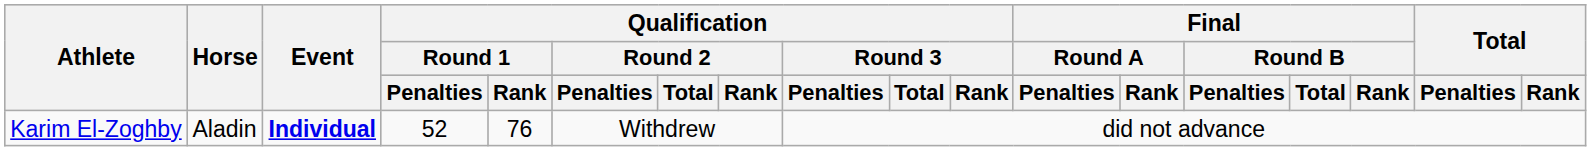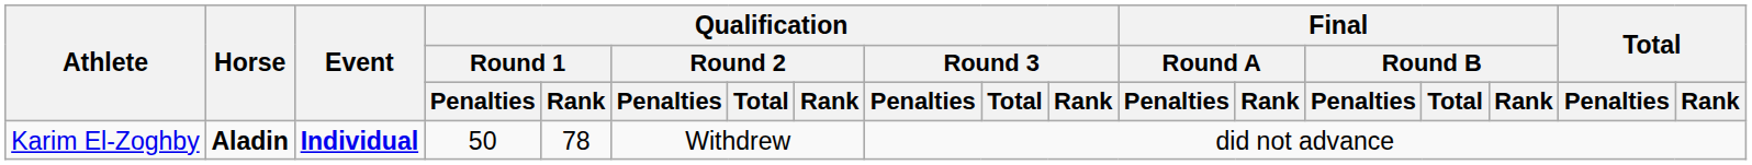 <table class="wikitable" style="font-size:90%">
 <tr>
 <th rowspan="3">Athlete</th>
 <th rowspan="3">Horse</th>
 <th rowspan="3">Event</th>
 <th colspan="8">Qualification</th>
 <th colspan="5">Final</th>
 <th rowspan=2 colspan="2">Total</th>
 </tr>
 <tr style="font-size:95%">
 <th colspan="2">Round 1</th>
 <th colspan="3">Round 2</th>
 <th colspan="3">Round 3</th>
 <th colspan="2">Round A</th>
 <th colspan="3">Round B</th>
 </tr>
 <tr style="font-size:95%">
 <th>Penalties</th>
 <th>Rank</th>
 <th>Penalties</th>
 <th>Total</th>
 <th>Rank</th>
 <th>Penalties</th>
 <th>Total</th>
 <th>Rank</th>
 <th>Penalties</th>
 <th>Rank</th>
 <th>Penalties</th>
 <th>Total</th>
 <th>Rank</th>
 <th>Penalties</th>
 <th>Rank</th>
 </tr>
 <tr align=center>
 <td align=left><a href='#'>Karim El-Zoghby</a></td>
-<td align=left>Aladin</td>
+<td align=left><strong>Aladin</strong></td>
 <td align=left><strong><a href='#'>Individual</a></strong></td>
-<td>52</td>
-<td>76</td>
+<td>50</td>
+<td>78</td>
 <td colspan=3>Withdrew</td>
 <td colspan=10>did not advance</td>
 </tr>
 </table>
